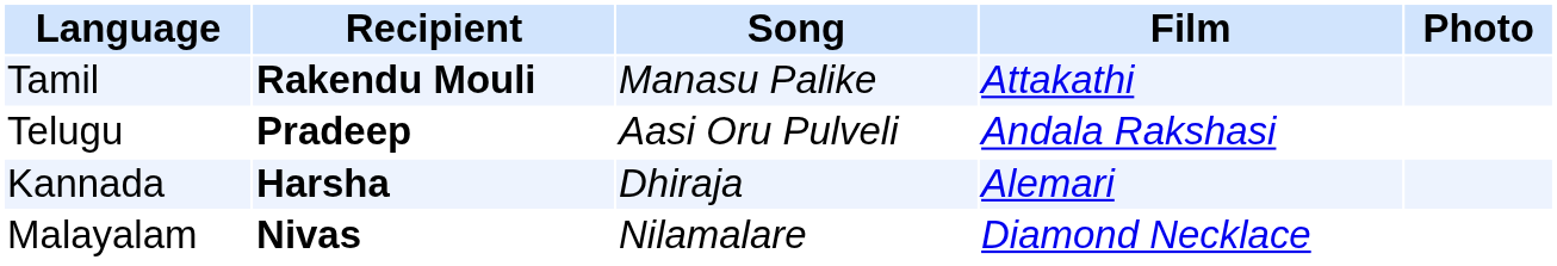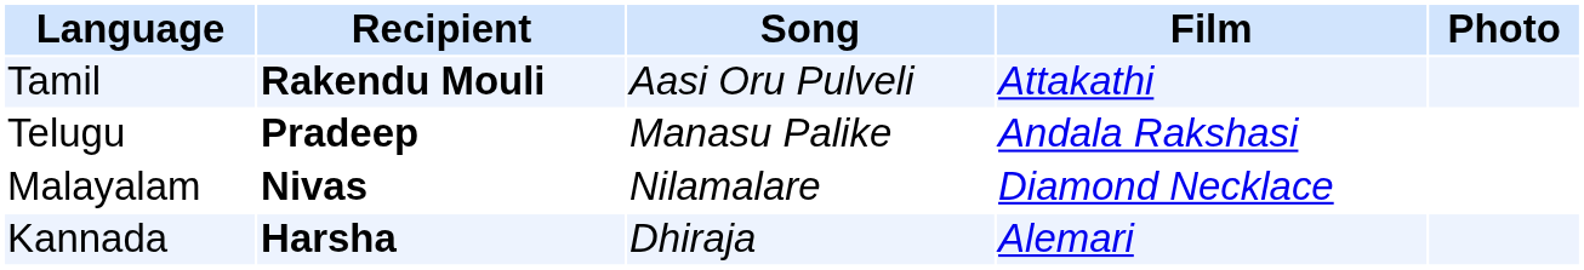 <table cellspacing="1" cellpadding="1" border="0" style="width:50%;">
 <tr style="background:#d1e4fd;">
 <th>Language</th>
 <th>Recipient</th>
 <th>Song</th>
 <th>Film</th>
 <th>Photo</th>
 </tr>
 <tr style="background:#edf3fe;">
 <td>Tamil</td>
 <td><strong>Rakendu Mouli</strong></td>
-<td><em>Manasu Palike</em></td>
+<td><em>Aasi Oru Pulveli</em></td>
 <td><em><a href='#'>Attakathi</a></em></td>
 <td></td>
 </tr>
 <tr>
 <td>Telugu</td>
 <td><strong>Pradeep</strong></td>
-<td><em>Aasi Oru Pulveli</em></td>
+<td><em>Manasu Palike</em></td>
 <td><em><a href='#'>Andala Rakshasi</a></em></td>
+<td></td>
+</tr>
+<tr>
+<td>Malayalam</td>
+<td><strong>Nivas</strong></td>
+<td><em>Nilamalare</em></td>
+<td><em><a href='#'>Diamond Necklace</a></em></td>
 <td></td>
 </tr>
 <tr style="background:#edf3fe;">
 <td>Kannada</td>
 <td><strong>Harsha</strong></td>
 <td><em>Dhiraja</em></td>
 <td><em><a href='#'>Alemari</a></em></td>
 <td></td>
 </tr>
-<tr>
-<td>Malayalam</td>
-<td><strong>Nivas</strong></td>
-<td><em>Nilamalare</em></td>
-<td><em><a href='#'>Diamond Necklace</a></em></td>
-<td></td>
-</tr>
 </table>
